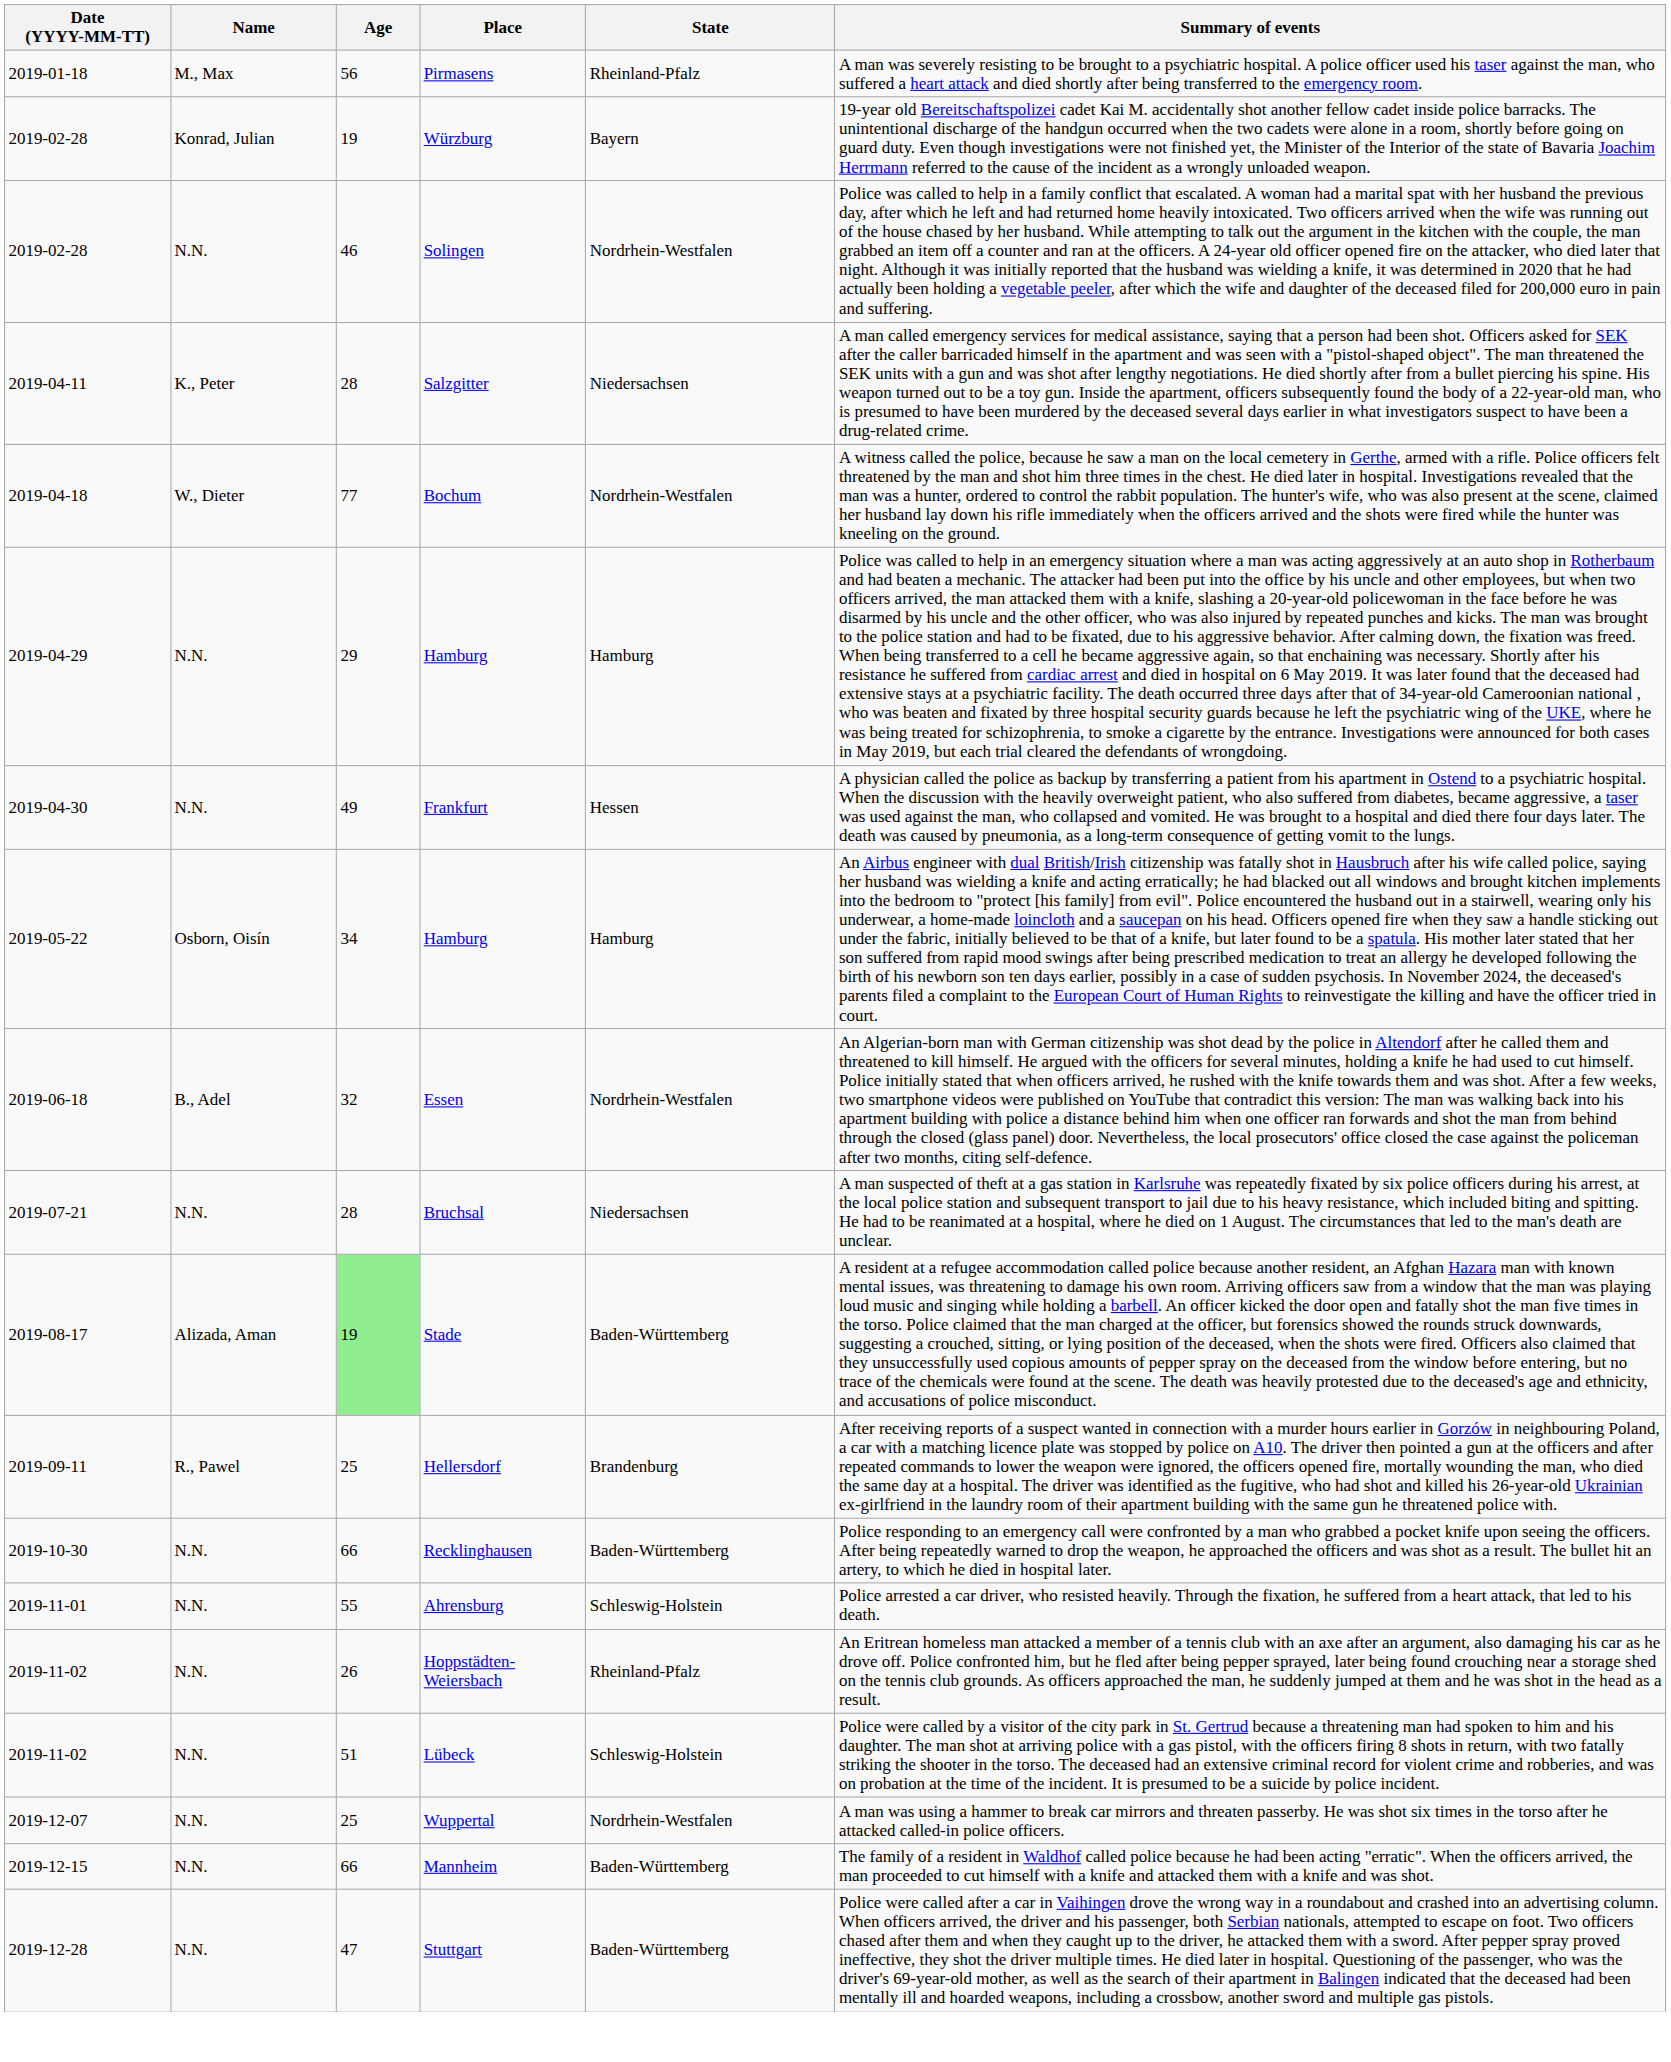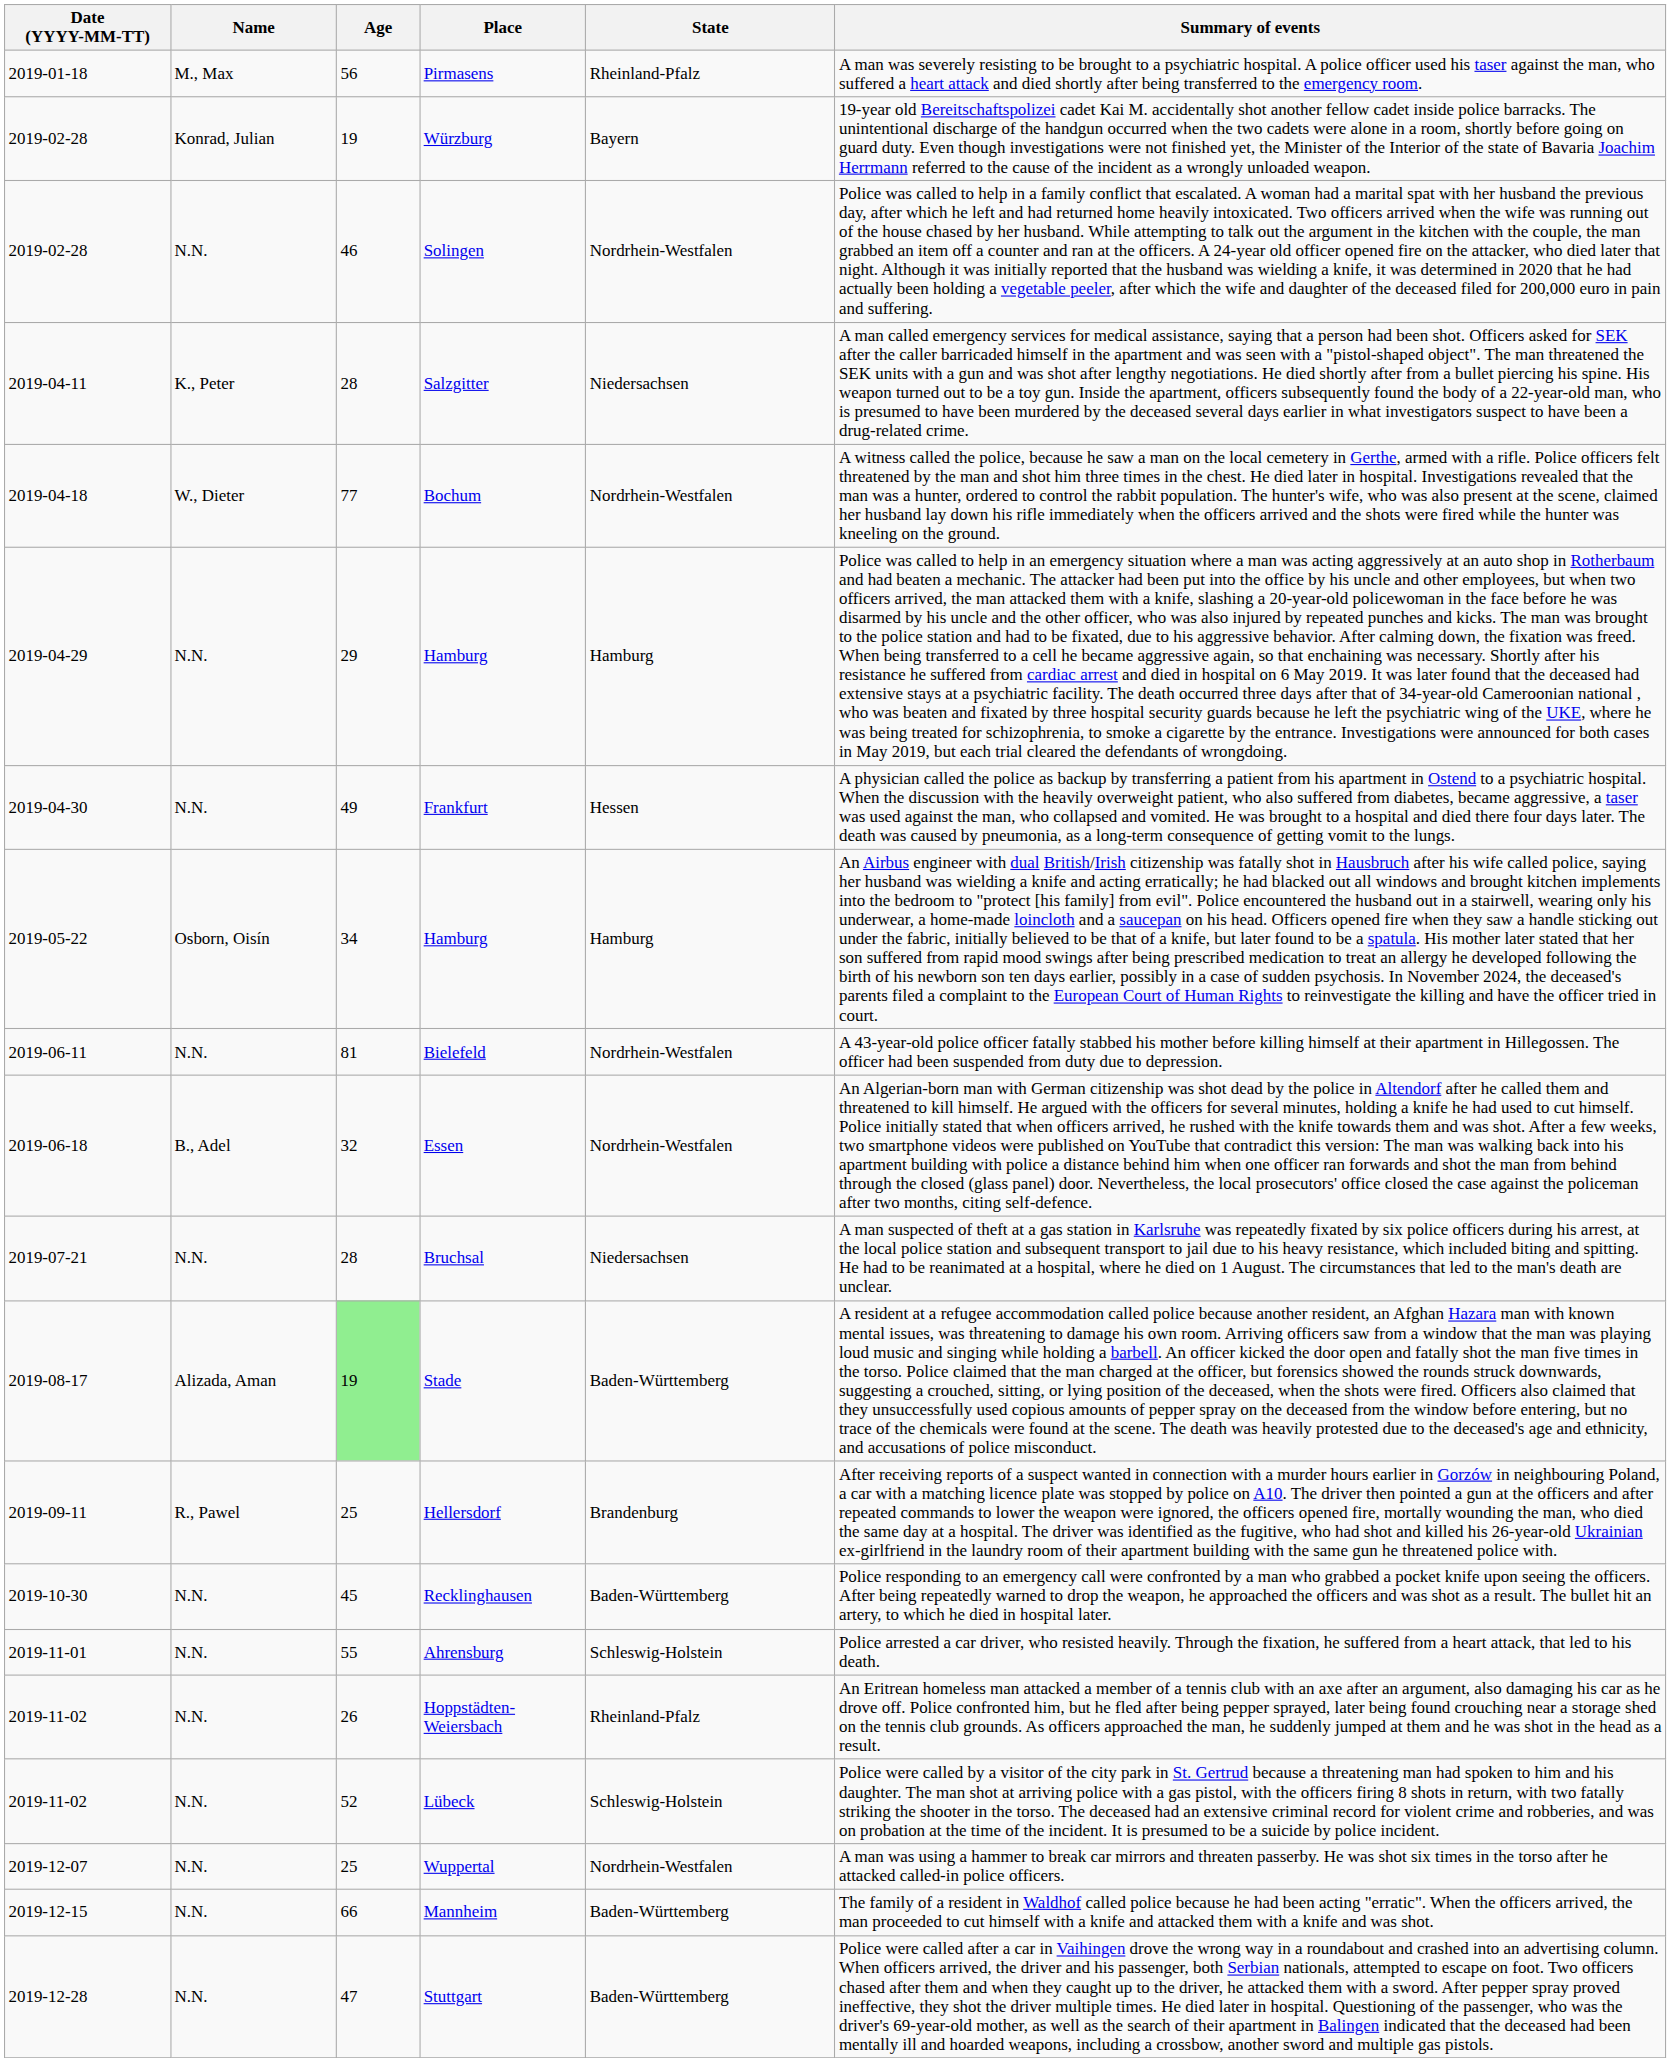 <table class="wikitable sortable static-row-numbers static-row-header-text">
 <tr>
 <th style="width:10%;">Date<br>(YYYY-MM-TT)</th>
 <th style="width:10%;">Name</th>
 <th style="width:5%;">Age</th>
 <th style="width:10%;">Place</th>
 <th style="width:15%;">State</th>
 <th style="width:50%;">Summary of events</th>
 </tr>
 <tr>
 <td>2019-01-18</td>
 <td>M., Max</td>
 <td>56</td>
 <td><a href='#'>Pirmasens</a></td>
 <td>Rheinland-Pfalz</td>
 <td>A man was severely resisting to be brought to a psychiatric hospital. A police officer used his <a href='#'>taser</a> against the man, who suffered a <a href='#'>heart attack</a> and died shortly after being transferred to the <a href='#'>emergency room</a>.</td>
 </tr>
 <tr>
 <td>2019-02-28</td>
 <td>Konrad, Julian</td>
 <td>19</td>
 <td><a href='#'>Würzburg</a></td>
 <td>Bayern</td>
 <td>19-year old <a href='#'>Bereitschaftspolizei</a> cadet Kai M. accidentally shot another fellow cadet inside police barracks. The unintentional discharge of the handgun occurred when the two cadets were alone in a room, shortly before going on guard duty. Even though investigations were not finished yet, the Minister of the Interior of the state of Bavaria <a href='#'>Joachim Herrmann</a> referred to the cause of the incident as a wrongly unloaded weapon.</td>
 </tr>
 <tr>
 <td>2019-02-28</td>
 <td>N.N.</td>
 <td>46</td>
 <td><a href='#'>Solingen</a></td>
 <td>Nordrhein-Westfalen</td>
 <td>Police was called to help in a family conflict that escalated. A woman had a marital spat with her husband the previous day, after which he left and had returned home heavily intoxicated. Two officers arrived when the wife was running out of the house chased by her husband. While attempting to talk out the argument in the kitchen with the couple, the man grabbed an item off a counter and ran at the officers. A 24-year old officer opened fire on the attacker, who died later that night. Although it was initially reported that the husband was wielding a knife, it was determined in 2020 that he had actually been holding a <a href='#'>vegetable peeler</a>, after which the wife and daughter of the deceased filed for 200,000 euro in pain and suffering.</td>
 </tr>
 <tr>
 <td>2019-04-11</td>
 <td>K., Peter</td>
 <td>28</td>
 <td><a href='#'>Salzgitter</a></td>
 <td>Niedersachsen</td>
 <td>A man called emergency services for medical assistance, saying that a person had been shot. Officers asked for <a href='#'>SEK</a> after the caller barricaded himself in the apartment and was seen with a "pistol-shaped object". The man threatened the SEK units with a gun and was shot after lengthy negotiations. He died shortly after from a bullet piercing his spine. His weapon turned out to be a toy gun. Inside the apartment, officers subsequently found the body of a 22-year-old man, who is presumed to have been murdered by the deceased several days earlier in what investigators suspect to have been a drug-related crime.</td>
 </tr>
 <tr>
 <td>2019-04-18</td>
 <td>W., Dieter</td>
 <td>77</td>
 <td><a href='#'>Bochum</a></td>
 <td>Nordrhein-Westfalen</td>
 <td>A witness called the police, because he saw a man on the local cemetery in <a href='#'>Gerthe</a>, armed with a rifle. Police officers felt threatened by the man and shot him three times in the chest. He died later in hospital. Investigations revealed that the man was a hunter, ordered to control the rabbit population. The hunter's wife, who was also present at the scene, claimed her husband lay down his rifle immediately when the officers arrived and the shots were fired while the hunter was kneeling on the ground.</td>
 </tr>
 <tr>
 <td>2019-04-29</td>
 <td>N.N.</td>
 <td>29</td>
 <td><a href='#'>Hamburg</a></td>
 <td>Hamburg</td>
 <td>Police was called to help in an emergency situation where a man was acting aggressively at an auto shop in <a href='#'>Rotherbaum</a> and had beaten a mechanic. The attacker had been put into the office by his uncle and other employees, but when two officers arrived, the man attacked them with a knife, slashing a 20-year-old policewoman in the face before he was disarmed by his uncle and the other officer, who was also injured by repeated punches and kicks. The man was brought to the police station and had to be fixated, due to his aggressive behavior. After calming down, the fixation was freed. When being transferred to a cell he became aggressive again, so that enchaining was necessary. Shortly after his resistance he suffered from <a href='#'>cardiac arrest</a> and died in hospital on 6 May 2019. It was later found that the deceased had extensive stays at a psychiatric facility. The death occurred three days after that of 34-year-old Cameroonian national , who was beaten and fixated by three hospital security guards because he left the psychiatric wing of the <a href='#'>UKE</a>, where he was being treated for schizophrenia, to smoke a cigarette by the entrance. Investigations were announced for both cases in May 2019, but each trial cleared the defendants of wrongdoing.</td>
 </tr>
 <tr>
 <td>2019-04-30</td>
 <td>N.N.</td>
 <td>49</td>
 <td><a href='#'>Frankfurt</a></td>
 <td>Hessen</td>
 <td>A physician called the police as backup by transferring a patient from his apartment in <a href='#'>Ostend</a> to a psychiatric hospital. When the discussion with the heavily overweight patient, who also suffered from diabetes, became aggressive, a <a href='#'>taser</a> was used against the man, who collapsed and vomited. He was brought to a hospital and died there four days later. The death was caused by pneumonia, as a long-term consequence of getting vomit to the lungs.</td>
 </tr>
 <tr>
 <td>2019-05-22</td>
 <td>Osborn, Oisín</td>
 <td>34</td>
 <td><a href='#'>Hamburg</a></td>
 <td>Hamburg</td>
 <td>An <a href='#'>Airbus</a> engineer with <a href='#'>dual</a> <a href='#'>British</a>/<a href='#'>Irish</a> citizenship was fatally shot in <a href='#'>Hausbruch</a> after his wife called police, saying her husband was wielding a knife and acting erratically; he had blacked out all windows and brought kitchen implements into the bedroom to "protect [his family] from evil". Police encountered the husband out in a stairwell, wearing only his underwear, a home-made <a href='#'>loincloth</a> and a <a href='#'>saucepan</a> on his head. Officers opened fire when they saw a handle sticking out under the fabric, initially believed to be that of a knife, but later found to be a <a href='#'>spatula</a>. His mother later stated that her son suffered from rapid mood swings after being prescribed medication to treat an allergy he developed following the birth of his newborn son ten days earlier, possibly in a case of sudden psychosis. In November 2024, the deceased's parents filed a complaint to the <a href='#'>European Court of Human Rights</a> to reinvestigate the killing and have the officer tried in court.</td>
 </tr>
 <tr>
+<td>2019-06-11</td>
+<td>N.N.</td>
+<td>81</td>
+<td><a href='#'>Bielefeld</a></td>
+<td>Nordrhein-Westfalen</td>
+<td>A 43-year-old police officer fatally stabbed his mother before killing himself at their apartment in Hillegossen. The officer had been suspended from duty due to depression.</td>
+</tr>
+<tr>
 <td>2019-06-18</td>
 <td>B., Adel</td>
 <td>32</td>
 <td><a href='#'>Essen</a></td>
 <td>Nordrhein-Westfalen</td>
 <td>An Algerian-born man with German citizenship was shot dead by the police in <a href='#'>Altendorf</a> after he called them and threatened to kill himself. He argued with the officers for several minutes, holding a knife he had used to cut himself. Police initially stated that when officers arrived, he rushed with the knife towards them and was shot. After a few weeks, two smartphone videos were published on YouTube that contradict this version: The man was walking back into his apartment building with police a distance behind him when one officer ran forwards and shot the man from behind through the closed (glass panel) door. Nevertheless, the local prosecutors' office closed the case against the policeman after two months, citing self-defence.</td>
 </tr>
 <tr>
 <td>2019-07-21</td>
 <td>N.N.</td>
 <td>28</td>
 <td><a href='#'>Bruchsal</a></td>
 <td>Niedersachsen</td>
 <td>A man suspected of theft at a gas station in <a href='#'>Karlsruhe</a> was repeatedly fixated by six police officers during his arrest, at the local police station and subsequent transport to jail due to his heavy resistance, which included biting and spitting. He had to be reanimated at a hospital, where he died on 1 August. The circumstances that led to the man's death are unclear.</td>
 </tr>
 <tr>
 <td>2019-08-17</td>
 <td>Alizada, Aman</td>
 <td style="background: lightgreen;">19</td>
 <td><a href='#'>Stade</a></td>
 <td>Baden-Württemberg</td>
 <td>A resident at a refugee accommodation called police because another resident, an Afghan <a href='#'>Hazara</a> man with known mental issues, was threatening to damage his own room. Arriving officers saw from a window that the man was playing loud music and singing while holding a <a href='#'>barbell</a>. An officer kicked the door open and fatally shot the man five times in the torso. Police claimed that the man charged at the officer, but forensics showed the rounds struck downwards, suggesting a crouched, sitting, or lying position of the deceased, when the shots were fired. Officers also claimed that they unsuccessfully used copious amounts of pepper spray on the deceased from the window before entering, but no trace of the chemicals were found at the scene. The death was heavily protested due to the deceased's age and ethnicity, and accusations of police misconduct.</td>
 </tr>
 <tr>
 <td>2019-09-11</td>
 <td>R., Pawel</td>
 <td>25</td>
 <td><a href='#'>Hellersdorf</a></td>
 <td>Brandenburg</td>
 <td>After receiving reports of a suspect wanted in connection with a murder hours earlier in <a href='#'>Gorzów</a> in neighbouring Poland, a car with a matching licence plate was stopped by police on <a href='#'>A10</a>. The driver then pointed a gun at the officers and after repeated commands to lower the weapon were ignored, the officers opened fire, mortally wounding the man, who died the same day at a hospital. The driver was identified as the fugitive, who had shot and killed his 26-year-old <a href='#'>Ukrainian</a> ex-girlfriend in the laundry room of their apartment building with the same gun he threatened police with.</td>
 </tr>
 <tr>
 <td>2019-10-30</td>
 <td>N.N.</td>
-<td>66</td>
+<td>45</td>
 <td><a href='#'>Recklinghausen</a></td>
 <td>Baden-Württemberg</td>
 <td>Police responding to an emergency call were confronted by a man who grabbed a pocket knife upon seeing the officers. After being repeatedly warned to drop the weapon, he approached the officers and was shot as a result. The bullet hit an artery, to which he died in hospital later.</td>
 </tr>
 <tr>
 <td>2019-11-01</td>
 <td>N.N.</td>
 <td>55</td>
 <td><a href='#'>Ahrensburg</a></td>
 <td>Schleswig-Holstein</td>
 <td>Police arrested a car driver, who resisted heavily. Through the fixation, he suffered from a heart attack, that led to his death.</td>
 </tr>
 <tr>
 <td>2019-11-02</td>
 <td>N.N.</td>
 <td>26</td>
 <td><a href='#'>Hoppstädten-Weiersbach</a></td>
 <td>Rheinland-Pfalz</td>
 <td>An Eritrean homeless man attacked a member of a tennis club with an axe after an argument, also damaging his car as he drove off. Police confronted him, but he fled after being pepper sprayed, later being found crouching near a storage shed on the tennis club grounds. As officers approached the man, he suddenly jumped at them and he was shot in the head as a result.</td>
 </tr>
 <tr>
 <td>2019-11-02</td>
 <td>N.N.</td>
-<td>51</td>
+<td>52</td>
 <td><a href='#'>Lübeck</a></td>
 <td>Schleswig-Holstein</td>
 <td>Police were called by a visitor of the city park in <a href='#'>St. Gertrud</a> because a threatening man had spoken to him and his daughter. The man shot at arriving police with a gas pistol, with the officers firing 8 shots in return, with two fatally striking the shooter in the torso. The deceased had an extensive criminal record for violent crime and robberies, and was on probation at the time of the incident. It is presumed to be a suicide by police incident.</td>
 </tr>
 <tr>
 <td>2019-12-07</td>
 <td>N.N.</td>
 <td>25</td>
 <td><a href='#'>Wuppertal</a></td>
 <td>Nordrhein-Westfalen</td>
 <td>A man was using a hammer to break car mirrors and threaten passerby. He was shot six times in the torso after he attacked called-in police officers.</td>
 </tr>
 <tr>
 <td>2019-12-15</td>
 <td>N.N.</td>
 <td>66</td>
 <td><a href='#'>Mannheim</a></td>
 <td>Baden-Württemberg</td>
 <td>The family of a resident in <a href='#'>Waldhof</a> called police because he had been acting "erratic". When the officers arrived, the man proceeded to cut himself with a knife and attacked them with a knife and was shot.</td>
 </tr>
 <tr>
 <td>2019-12-28</td>
 <td>N.N.</td>
 <td>47</td>
 <td><a href='#'>Stuttgart</a></td>
 <td>Baden-Württemberg</td>
 <td>Police were called after a car in <a href='#'>Vaihingen</a> drove the wrong way in a roundabout and crashed into an advertising column. When officers arrived, the driver and his passenger, both <a href='#'>Serbian</a> nationals, attempted to escape on foot. Two officers chased after them and when they caught up to the driver, he attacked them with a sword. After pepper spray proved ineffective, they shot the driver multiple times. He died later in hospital. Questioning of the passenger, who was the driver's 69-year-old mother, as well as the search of their apartment in <a href='#'>Balingen</a> indicated that the deceased had been mentally ill and hoarded weapons, including a crossbow, another sword and multiple gas pistols.</td>
 </tr>
 </table>
